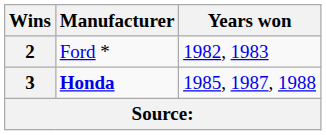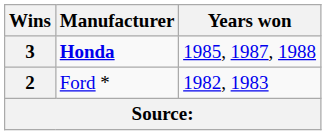 <table class="wikitable" style="font-size: 95%">
 <tr>
 <th>Wins</th>
 <th>Manufacturer</th>
 <th>Years won</th>
 </tr>
 <tr>
+<th>3</th>
+<td><strong> <a href='#'>Honda</a></strong></td>
+<td><a href='#'>1985</a>, <a href='#'>1987</a>, <a href='#'>1988</a></td>
+</tr>
+<tr>
 <th>2</th>
 <td> <a href='#'>Ford</a> *</td>
 <td><a href='#'>1982</a>, <a href='#'>1983</a></td>
 </tr>
 <tr>
-<th>3</th>
-<td><strong> <a href='#'>Honda</a></strong></td>
-<td><a href='#'>1985</a>, <a href='#'>1987</a>, <a href='#'>1988</a></td>
-</tr>
-<tr>
 <th colspan="3">Source:</th>
 </tr>
 </table>
